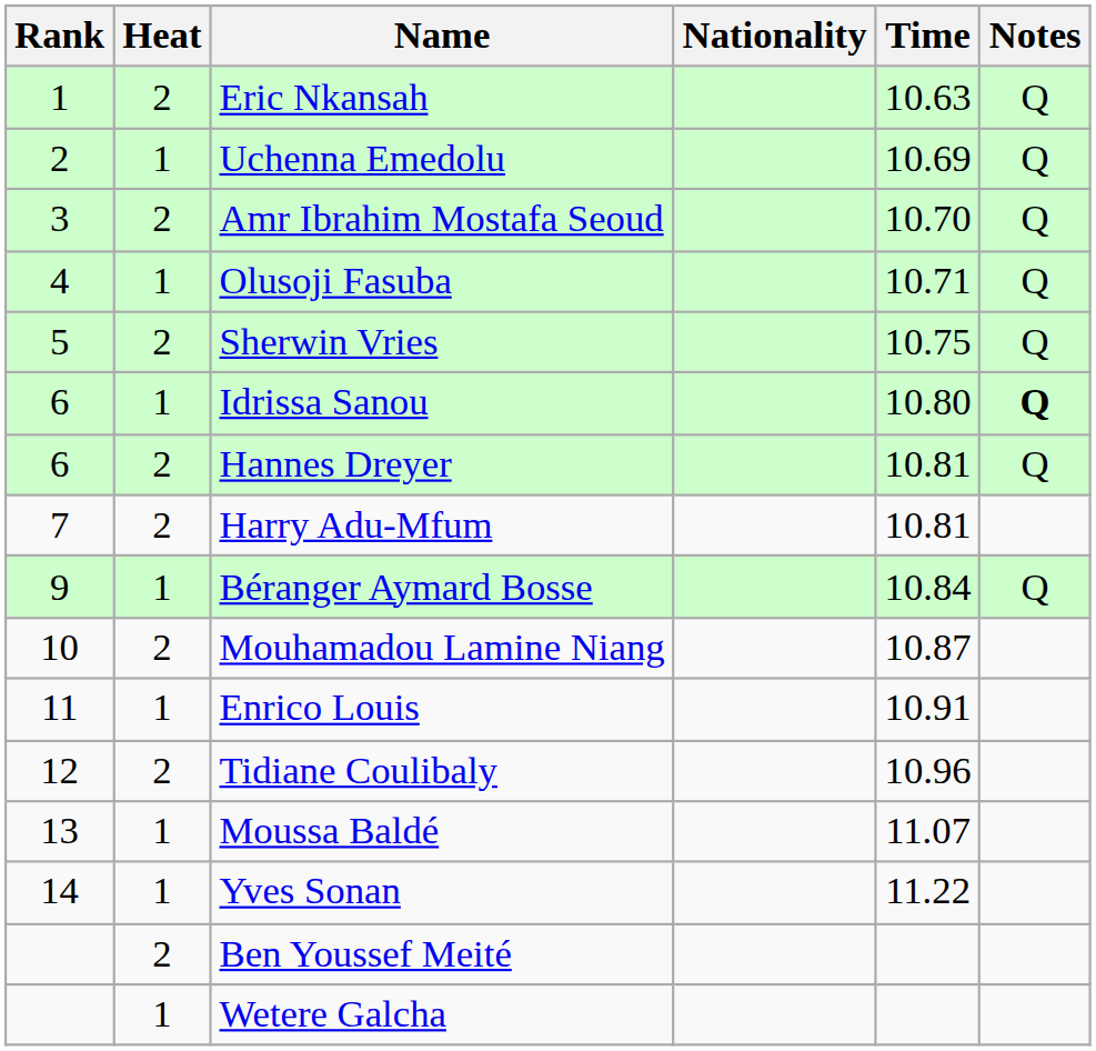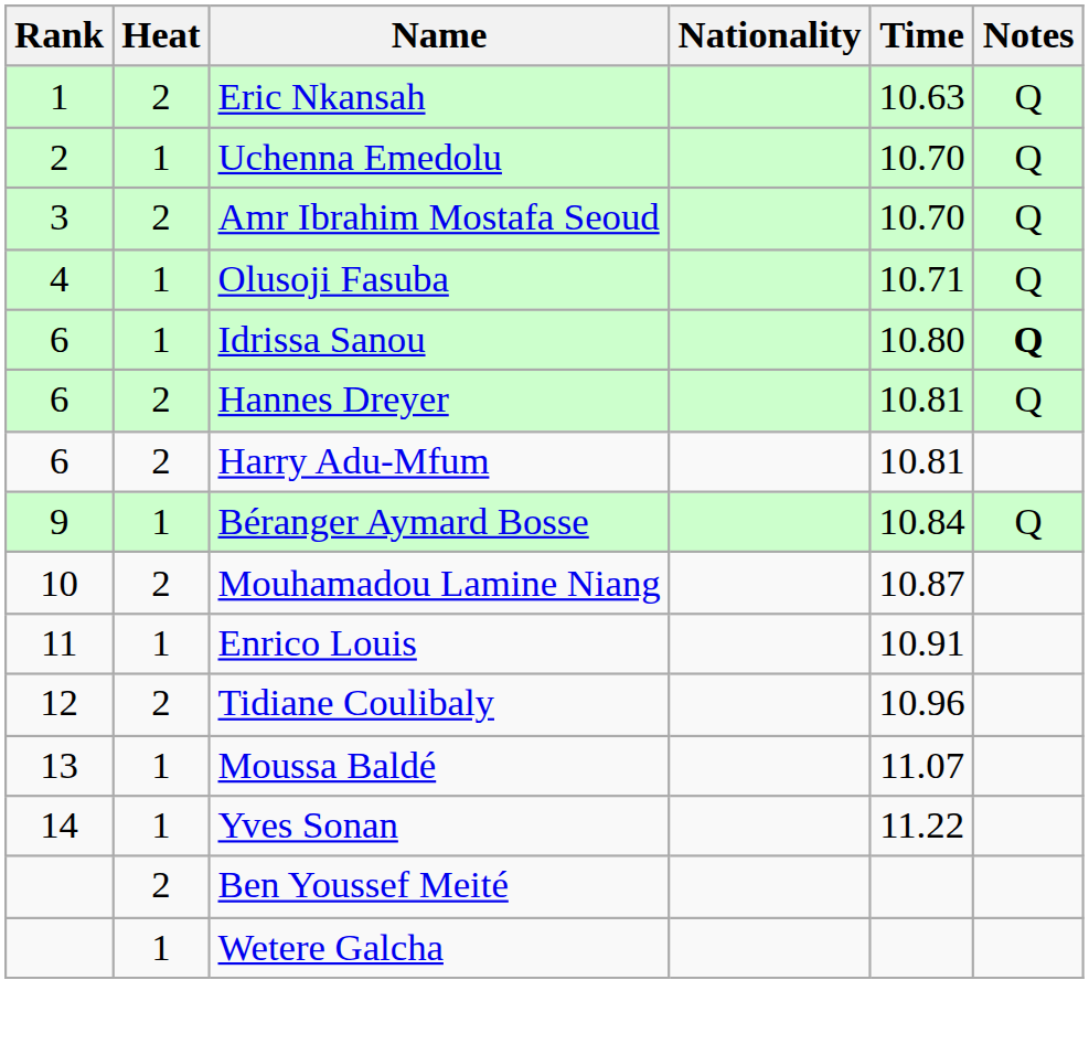 <table class="wikitable sortable" style="text-align:center">
 <tr>
 <th>Rank</th>
 <th>Heat</th>
 <th>Name</th>
 <th>Nationality</th>
 <th>Time</th>
 <th>Notes</th>
 </tr>
 <tr bgcolor=ccffcc>
 <td>1</td>
 <td>2</td>
 <td align=left><a href='#'>Eric Nkansah</a></td>
 <td align=left></td>
 <td>10.63</td>
 <td>Q</td>
 </tr>
 <tr bgcolor=ccffcc>
 <td>2</td>
 <td>1</td>
 <td align=left><a href='#'>Uchenna Emedolu</a></td>
 <td align=left></td>
-<td>10.69</td>
+<td>10.70</td>
 <td>Q</td>
 </tr>
 <tr bgcolor=ccffcc>
 <td>3</td>
 <td>2</td>
 <td align=left><a href='#'>Amr Ibrahim Mostafa Seoud</a></td>
 <td align=left></td>
 <td>10.70</td>
 <td>Q</td>
 </tr>
 <tr bgcolor=ccffcc>
 <td>4</td>
 <td>1</td>
 <td align=left><a href='#'>Olusoji Fasuba</a></td>
 <td align=left></td>
 <td>10.71</td>
 <td>Q</td>
 </tr>
 <tr bgcolor=ccffcc>
-<td>5</td>
-<td>2</td>
-<td align=left><a href='#'>Sherwin Vries</a></td>
-<td align=left></td>
-<td>10.75</td>
-<td>Q</td>
-</tr>
-<tr bgcolor=ccffcc>
 <td>6</td>
 <td>1</td>
 <td align=left><a href='#'>Idrissa Sanou</a></td>
 <td align=left></td>
 <td>10.80</td>
 <td><strong>Q</strong></td>
 </tr>
 <tr bgcolor=ccffcc>
 <td>6</td>
 <td>2</td>
 <td align=left><a href='#'>Hannes Dreyer</a></td>
 <td align=left></td>
 <td>10.81</td>
 <td>Q</td>
 </tr>
 <tr>
-<td>7</td>
+<td>6</td>
 <td>2</td>
 <td align=left><a href='#'>Harry Adu-Mfum</a></td>
 <td align=left></td>
 <td>10.81</td>
 <td></td>
 </tr>
 <tr bgcolor=ccffcc>
 <td>9</td>
 <td>1</td>
 <td align=left><a href='#'>Béranger Aymard Bosse</a></td>
 <td align=left></td>
 <td>10.84</td>
 <td>Q</td>
 </tr>
 <tr>
 <td>10</td>
 <td>2</td>
 <td align=left><a href='#'>Mouhamadou Lamine Niang</a></td>
 <td align=left></td>
 <td>10.87</td>
 <td></td>
 </tr>
 <tr>
 <td>11</td>
 <td>1</td>
 <td align=left><a href='#'>Enrico Louis</a></td>
 <td align=left></td>
 <td>10.91</td>
 <td></td>
 </tr>
 <tr>
 <td>12</td>
 <td>2</td>
 <td align=left><a href='#'>Tidiane Coulibaly</a></td>
 <td align=left></td>
 <td>10.96</td>
 <td></td>
 </tr>
 <tr>
 <td>13</td>
 <td>1</td>
 <td align=left><a href='#'>Moussa Baldé</a></td>
 <td align=left></td>
 <td>11.07</td>
 <td></td>
 </tr>
 <tr>
 <td>14</td>
 <td>1</td>
 <td align=left><a href='#'>Yves Sonan</a></td>
 <td align=left></td>
 <td>11.22</td>
 <td></td>
 </tr>
 <tr>
 <td></td>
 <td>2</td>
 <td align=left><a href='#'>Ben Youssef Meité</a></td>
 <td align=left></td>
 <td></td>
 <td></td>
 </tr>
 <tr>
 <td></td>
 <td>1</td>
 <td align=left><a href='#'>Wetere Galcha</a></td>
 <td align=left></td>
 <td></td>
 <td></td>
 </tr>
 </table>
